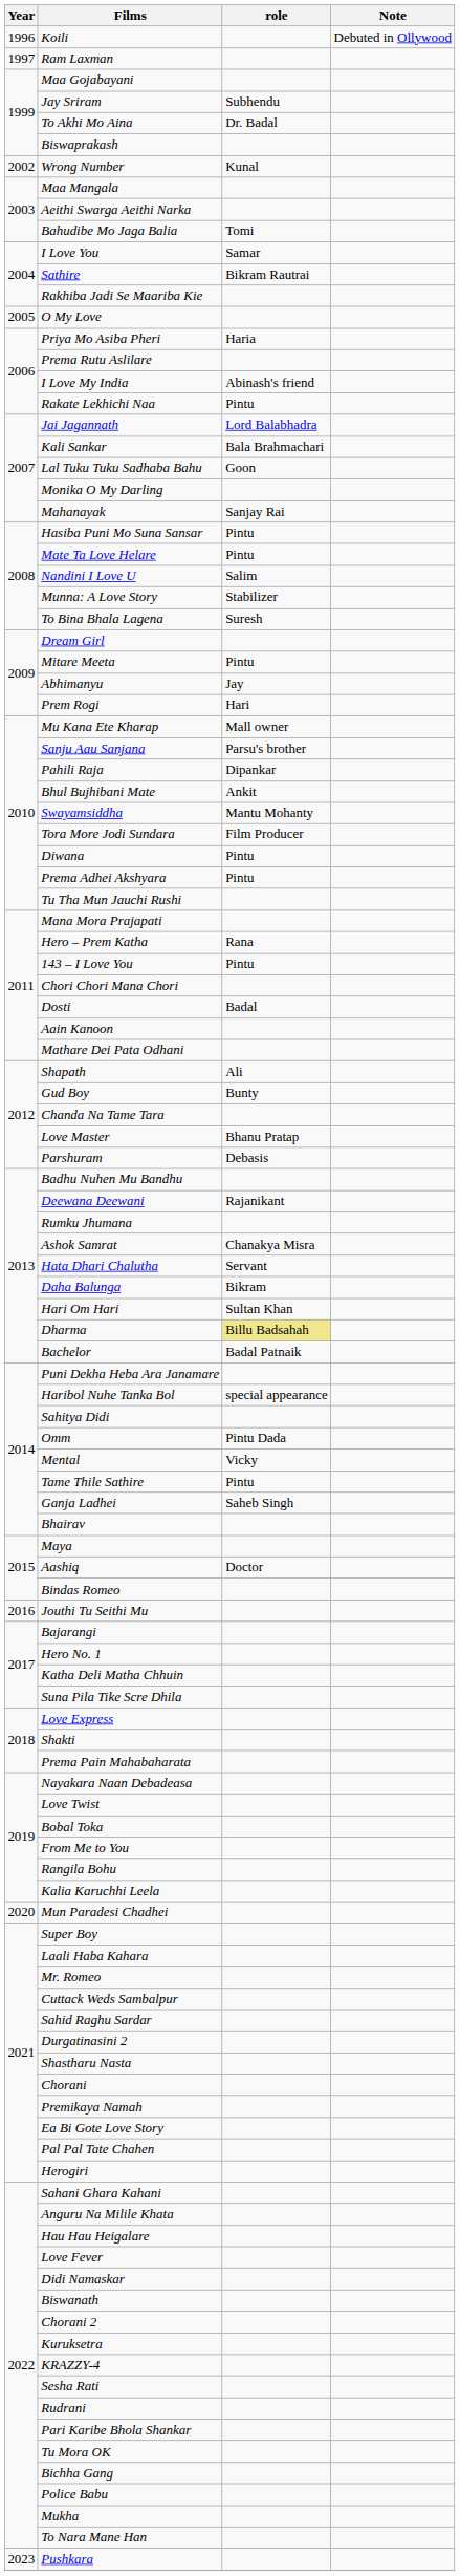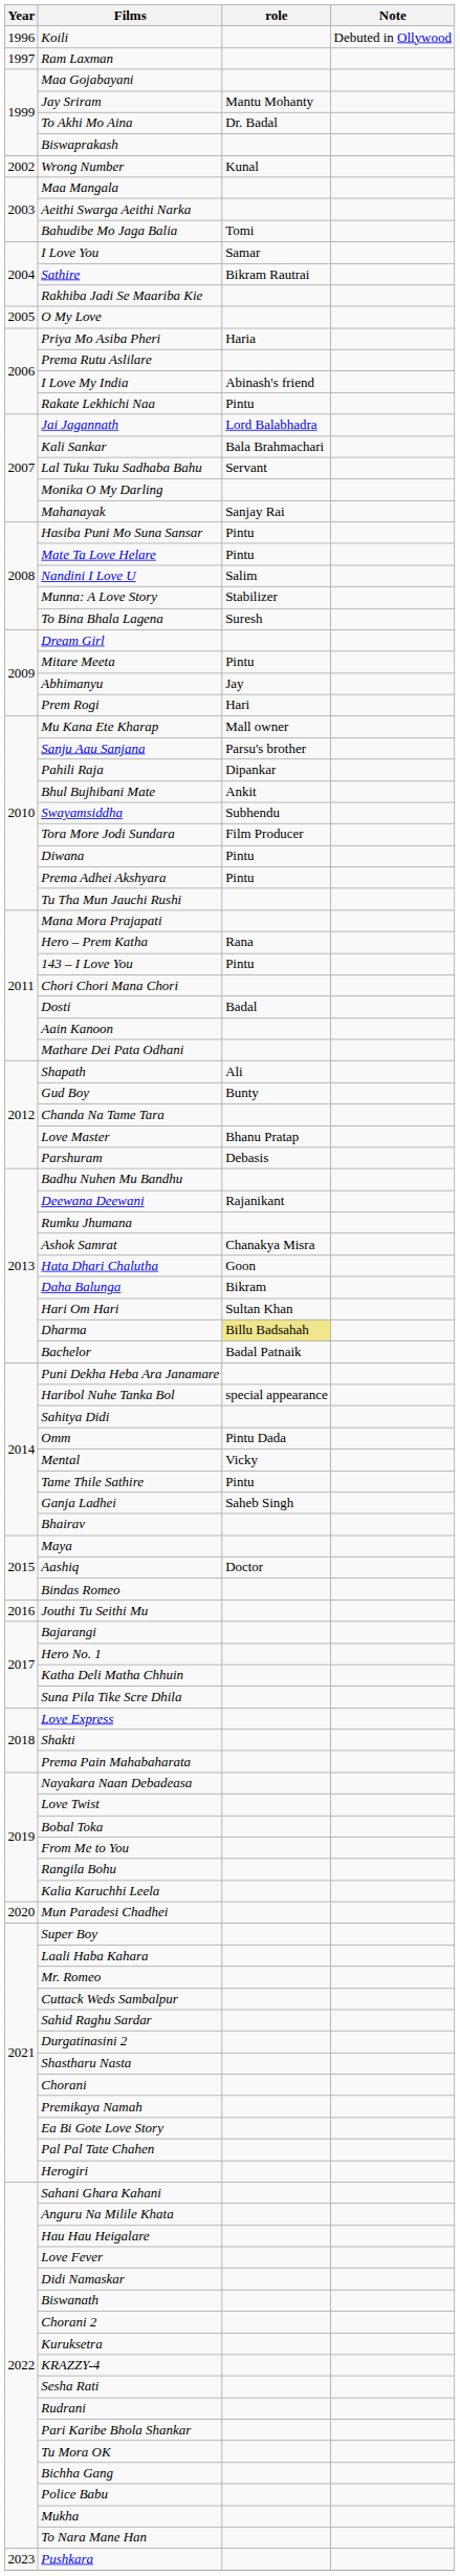 <table class="wikitable">
 <tr>
 <th>Year</th>
 <th>Films</th>
 <th>role</th>
 <th>Note</th>
 </tr>
 <tr>
 <td>1996</td>
 <td><em>Koili</em></td>
 <td></td>
 <td>Debuted in <a href='#'>Ollywood</a></td>
 </tr>
 <tr>
 <td>1997</td>
 <td><em>Ram Laxman</em></td>
 <td></td>
 <td></td>
 </tr>
 <tr>
 <td rowspan="4">1999</td>
 <td><em>Maa Gojabayani</em></td>
 <td></td>
 <td></td>
 </tr>
 <tr>
 <td><em>Jay Sriram</em></td>
-<td>Subhendu</td>
+<td>Mantu Mohanty</td>
 <td></td>
 </tr>
 <tr>
 <td><em>To Akhi Mo Aina</em></td>
 <td>Dr. Badal</td>
 <td></td>
 </tr>
 <tr>
 <td><em>Biswaprakash</em></td>
 <td></td>
 <td></td>
 </tr>
 <tr>
 <td>2002</td>
 <td><em>Wrong Number</em></td>
 <td>Kunal</td>
 <td></td>
 </tr>
 <tr>
 <td rowspan="3">2003</td>
 <td><em>Maa Mangala</em></td>
 <td></td>
 <td></td>
 </tr>
 <tr>
 <td><em>Aeithi Swarga Aeithi Narka</em></td>
 <td></td>
 <td></td>
 </tr>
 <tr>
 <td><em>Bahudibe Mo Jaga Balia</em></td>
 <td>Tomi</td>
 <td></td>
 </tr>
 <tr>
 <td rowspan="3">2004</td>
 <td><em>I Love You</em></td>
 <td>Samar</td>
 <td></td>
 </tr>
 <tr>
 <td><em><a href='#'>Sathire</a></em></td>
 <td>Bikram Rautrai</td>
 <td></td>
 </tr>
 <tr>
 <td><em>Rakhiba Jadi Se Maariba Kie</em></td>
 <td></td>
 <td></td>
 </tr>
 <tr>
 <td>2005</td>
 <td><em>O My Love</em></td>
 <td></td>
 <td></td>
 </tr>
 <tr>
 <td rowspan="4">2006</td>
 <td><em>Priya Mo Asiba Pheri</em></td>
 <td>Haria</td>
 <td></td>
 </tr>
 <tr>
 <td><em>Prema Rutu Aslilare</em></td>
 <td></td>
 <td></td>
 </tr>
 <tr>
 <td><em>I Love My India</em></td>
 <td>Abinash's friend</td>
 <td></td>
 </tr>
 <tr>
 <td><em>Rakate Lekhichi Naa</em></td>
 <td>Pintu</td>
 <td></td>
 </tr>
 <tr>
 <td rowspan="5">2007</td>
 <td><em><a href='#'>Jai Jagannath</a></em></td>
 <td><a href='#'>Lord Balabhadra</a></td>
 <td></td>
 </tr>
 <tr>
 <td><em>Kali Sankar</em></td>
 <td>Bala Brahmachari</td>
 <td></td>
 </tr>
 <tr>
 <td><em>Lal Tuku Tuku Sadhaba Bahu</em></td>
-<td>Goon</td>
+<td>Servant</td>
 <td></td>
 </tr>
 <tr>
 <td><em>Monika O My Darling</em></td>
 <td></td>
 <td></td>
 </tr>
 <tr>
 <td><em>Mahanayak</em></td>
 <td>Sanjay Rai</td>
 <td></td>
 </tr>
 <tr>
 <td rowspan="5">2008</td>
 <td><em>Hasiba Puni Mo Suna Sansar</em></td>
 <td>Pintu</td>
 <td></td>
 </tr>
 <tr>
 <td><em><a href='#'>Mate Ta Love Helare</a></em></td>
 <td>Pintu</td>
 <td></td>
 </tr>
 <tr>
 <td><em><a href='#'>Nandini I Love U</a></em></td>
 <td>Salim</td>
 <td></td>
 </tr>
 <tr>
 <td><em>Munna: A Love Story</em></td>
 <td>Stabilizer</td>
 <td></td>
 </tr>
 <tr>
 <td><em>To Bina Bhala Lagena</em></td>
 <td>Suresh</td>
 <td></td>
 </tr>
 <tr>
 <td rowspan="4">2009</td>
 <td><em><a href='#'>Dream Girl</a></em></td>
 <td></td>
 <td></td>
 </tr>
 <tr>
 <td><em>Mitare Meeta</em></td>
 <td>Pintu</td>
 <td></td>
 </tr>
 <tr>
 <td><em>Abhimanyu</em></td>
 <td>Jay</td>
 <td></td>
 </tr>
 <tr>
 <td><em>Prem Rogi</em></td>
 <td>Hari</td>
 <td></td>
 </tr>
 <tr>
 <td rowspan="9">2010</td>
 <td><em>Mu Kana Ete Kharap</em></td>
 <td>Mall owner</td>
 <td></td>
 </tr>
 <tr>
 <td><em><a href='#'>Sanju Aau Sanjana</a></em></td>
 <td>Parsu's brother</td>
 <td></td>
 </tr>
 <tr>
 <td><em>Pahili Raja</em></td>
 <td>Dipankar</td>
 <td></td>
 </tr>
 <tr>
 <td><em>Bhul Bujhibani Mate</em></td>
 <td>Ankit</td>
 <td></td>
 </tr>
 <tr>
 <td><em><a href='#'>Swayamsiddha</a></em></td>
-<td>Mantu Mohanty</td>
+<td>Subhendu</td>
 <td></td>
 </tr>
 <tr>
 <td><em>Tora More Jodi Sundara</em></td>
 <td>Film Producer</td>
 <td></td>
 </tr>
 <tr>
 <td><em>Diwana</em></td>
 <td>Pintu</td>
 <td></td>
 </tr>
 <tr>
 <td><em>Prema Adhei Akshyara</em></td>
 <td>Pintu</td>
 <td></td>
 </tr>
 <tr>
 <td><em>Tu Tha Mun Jauchi Rushi</em></td>
 <td></td>
 <td></td>
 </tr>
 <tr>
 <td rowspan="7">2011</td>
 <td><em>Mana Mora Prajapati</em></td>
 <td></td>
 <td></td>
 </tr>
 <tr>
 <td><em>Hero – Prem Katha</em></td>
 <td>Rana</td>
 <td></td>
 </tr>
 <tr>
 <td><em>143 – I Love You</em></td>
 <td>Pintu</td>
 <td></td>
 </tr>
 <tr>
 <td><em>Chori Chori Mana Chori</em></td>
 <td></td>
 <td></td>
 </tr>
 <tr>
 <td><em>Dosti</em></td>
 <td>Badal</td>
 <td></td>
 </tr>
 <tr>
 <td><em>Aain Kanoon</em></td>
 <td></td>
 <td></td>
 </tr>
 <tr>
 <td><em>Mathare Dei Pata Odhani</em></td>
 <td></td>
 <td></td>
 </tr>
 <tr>
 <td rowspan="5">2012</td>
 <td><em>Shapath</em></td>
 <td>Ali</td>
 <td></td>
 </tr>
 <tr>
 <td><em>Gud Boy</em></td>
 <td>Bunty</td>
 <td></td>
 </tr>
 <tr>
 <td><em>Chanda Na Tame Tara</em></td>
 <td></td>
 <td></td>
 </tr>
 <tr>
 <td><em>Love Master</em></td>
 <td>Bhanu Pratap</td>
 <td></td>
 </tr>
 <tr>
 <td><em>Parshuram</em></td>
 <td>Debasis</td>
 <td></td>
 </tr>
 <tr>
 <td rowspan="9">2013</td>
 <td><em>Badhu Nuhen Mu Bandhu</em></td>
 <td></td>
 <td></td>
 </tr>
 <tr>
 <td><em><a href='#'>Deewana Deewani</a></em></td>
 <td>Rajanikant</td>
 <td></td>
 </tr>
 <tr>
 <td><em>Rumku Jhumana</em></td>
 <td></td>
 <td></td>
 </tr>
 <tr>
 <td><em>Ashok Samrat</em></td>
 <td>Chanakya Misra</td>
 <td></td>
 </tr>
 <tr>
 <td><em><a href='#'>Hata Dhari Chalutha</a></em></td>
-<td>Servant</td>
+<td>Goon</td>
 <td></td>
 </tr>
 <tr>
 <td><em><a href='#'>Daha Balunga</a></em></td>
 <td>Bikram</td>
 <td></td>
 </tr>
 <tr>
 <td><em>Hari Om Hari</em></td>
 <td>Sultan Khan</td>
 <td></td>
 </tr>
 <tr>
 <td><em>Dharma</em></td>
 <td style="background: khaki;">Billu Badsahah</td>
 <td></td>
 </tr>
 <tr>
 <td><em>Bachelor</em></td>
 <td>Badal Patnaik</td>
 <td></td>
 </tr>
 <tr>
 <td rowspan="8">2014</td>
 <td><em>Puni Dekha Heba Ara Janamare</em></td>
 <td></td>
 <td></td>
 </tr>
 <tr>
 <td><em>Haribol Nuhe Tanka Bol</em></td>
 <td>special appearance</td>
 <td></td>
 </tr>
 <tr>
 <td><em>Sahitya Didi</em></td>
 <td></td>
 <td></td>
 </tr>
 <tr>
 <td><em>Omm</em></td>
 <td>Pintu Dada</td>
 <td></td>
 </tr>
 <tr>
 <td><em>Mental</em></td>
 <td>Vicky</td>
 <td></td>
 </tr>
 <tr>
 <td><em>Tame Thile Sathire</em></td>
 <td>Pintu</td>
 <td></td>
 </tr>
 <tr>
 <td><em>Ganja Ladhei</em></td>
 <td>Saheb Singh</td>
 <td></td>
 </tr>
 <tr>
 <td><em>Bhairav</em></td>
 <td></td>
 <td></td>
 </tr>
 <tr>
 <td rowspan="3">2015</td>
 <td><em>Maya</em></td>
 <td></td>
 <td></td>
 </tr>
 <tr>
 <td><em>Aashiq</em></td>
 <td>Doctor</td>
 <td></td>
 </tr>
 <tr>
 <td><em>Bindas Romeo</em></td>
 <td></td>
 <td></td>
 </tr>
 <tr>
 <td>2016</td>
 <td><em>Jouthi Tu Seithi Mu</em></td>
 <td></td>
 <td></td>
 </tr>
 <tr>
 <td rowspan="4">2017</td>
 <td><em>Bajarangi</em></td>
 <td></td>
 <td></td>
 </tr>
 <tr>
 <td><em>Hero No. 1</em></td>
 <td></td>
 <td></td>
 </tr>
 <tr>
 <td><em>Katha Deli Matha Chhuin</em></td>
 <td></td>
 <td></td>
 </tr>
 <tr>
 <td><em>Suna Pila Tike Scre Dhila</em></td>
 <td></td>
 <td></td>
 </tr>
 <tr>
 <td rowspan="3">2018</td>
 <td><em><a href='#'>Love Express</a></em></td>
 <td></td>
 <td></td>
 </tr>
 <tr>
 <td><em>Shakti</em></td>
 <td></td>
 <td></td>
 </tr>
 <tr>
 <td><em>Prema Pain Mahabaharata</em></td>
 <td></td>
 <td></td>
 </tr>
 <tr>
 <td rowspan="6">2019</td>
 <td><em>Nayakara Naan Debadeasa</em></td>
 <td></td>
 <td></td>
 </tr>
 <tr>
 <td><em>Love Twist</em></td>
 <td></td>
 <td></td>
 </tr>
 <tr>
 <td><em>Bobal Toka</em></td>
 <td></td>
 <td></td>
 </tr>
 <tr>
 <td><em>From Me to You</em></td>
 <td></td>
 <td></td>
 </tr>
 <tr>
 <td><em>Rangila Bohu</em></td>
 <td></td>
 <td></td>
 </tr>
 <tr>
 <td><em>Kalia Karuchhi Leela</em></td>
 <td></td>
 <td></td>
 </tr>
 <tr>
 <td>2020</td>
 <td><em>Mun Paradesi Chadhei</em></td>
 <td></td>
 <td></td>
 </tr>
 <tr>
 <td rowspan="12">2021</td>
 <td><em>Super Boy</em></td>
 <td></td>
 <td></td>
 </tr>
 <tr>
 <td><em>Laali Haba Kahara</em></td>
 <td></td>
 <td></td>
 </tr>
 <tr>
 <td><em>Mr. Romeo</em></td>
 <td></td>
 <td></td>
 </tr>
 <tr>
 <td><em>Cuttack Weds Sambalpur</em></td>
 <td></td>
 <td></td>
 </tr>
 <tr>
 <td><em>Sahid Raghu Sardar</em></td>
 <td></td>
 <td></td>
 </tr>
 <tr>
 <td><em>Durgatinasini 2</em></td>
 <td></td>
 <td></td>
 </tr>
 <tr>
 <td><em>Shastharu Nasta</em></td>
 <td></td>
 <td></td>
 </tr>
 <tr>
 <td><em>Chorani</em></td>
 <td></td>
 <td></td>
 </tr>
 <tr>
 <td><em>Premikaya Namah</em></td>
 <td></td>
 <td></td>
 </tr>
 <tr>
 <td><em>Ea Bi Gote Love Story</em></td>
 <td></td>
 <td></td>
 </tr>
 <tr>
 <td><em>Pal Pal Tate Chahen</em></td>
 <td></td>
 <td></td>
 </tr>
 <tr>
 <td><em>Herogiri</em></td>
 <td></td>
 <td></td>
 </tr>
 <tr>
 <td rowspan="17">2022</td>
 <td><em>Sahani Ghara Kahani</em></td>
 <td></td>
 <td></td>
 </tr>
 <tr>
 <td><em>Anguru Na Milile Khata</em></td>
 <td></td>
 <td></td>
 </tr>
 <tr>
 <td><em>Hau Hau Heigalare</em></td>
 <td></td>
 <td></td>
 </tr>
 <tr>
 <td><em>Love Fever</em></td>
 <td></td>
 <td></td>
 </tr>
 <tr>
 <td><em>Didi Namaskar</em></td>
 <td></td>
 <td></td>
 </tr>
 <tr>
 <td><em>Biswanath</em></td>
 <td></td>
 <td></td>
 </tr>
 <tr>
 <td><em>Chorani 2</em></td>
 <td></td>
 <td></td>
 </tr>
 <tr>
 <td><em>Kuruksetra</em></td>
 <td></td>
 <td></td>
 </tr>
 <tr>
 <td><em>KRAZZY-4</em></td>
 <td></td>
 <td></td>
 </tr>
 <tr>
 <td><em>Sesha Rati</em></td>
 <td></td>
 <td></td>
 </tr>
 <tr>
 <td><em>Rudrani</em></td>
 <td></td>
 <td></td>
 </tr>
 <tr>
 <td><em>Pari Karibe Bhola Shankar</em></td>
 <td></td>
 <td></td>
 </tr>
 <tr>
 <td><em>Tu Mora OK</em></td>
 <td></td>
 <td></td>
 </tr>
 <tr>
 <td><em>Bichha Gang</em></td>
 <td></td>
 <td></td>
 </tr>
 <tr>
 <td><em>Police Babu</em></td>
 <td></td>
 <td></td>
 </tr>
 <tr>
 <td><em>Mukha</em></td>
 <td></td>
 <td></td>
 </tr>
 <tr>
 <td><em>To Nara Mane Han</em></td>
 <td></td>
 <td></td>
 </tr>
 <tr>
 <td>2023</td>
 <td><em><a href='#'>Pushkara</a></em></td>
 <td></td>
 <td></td>
 </tr>
 <tr>
 </tr>
 </table>
